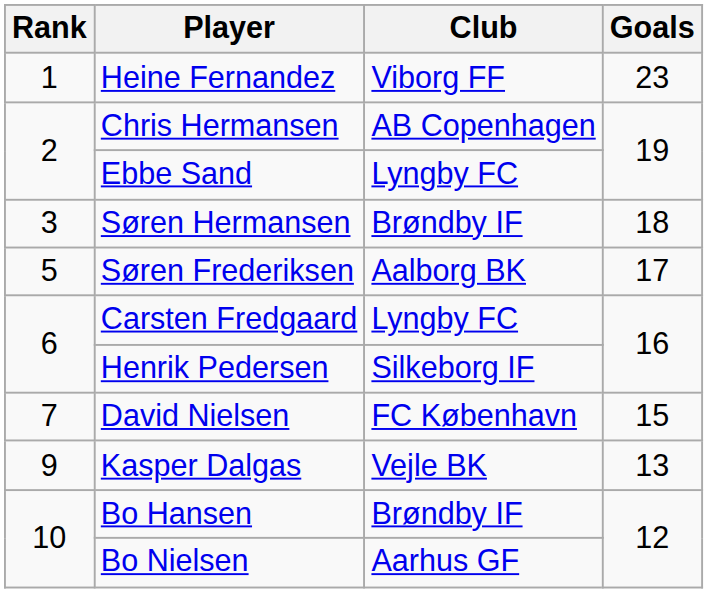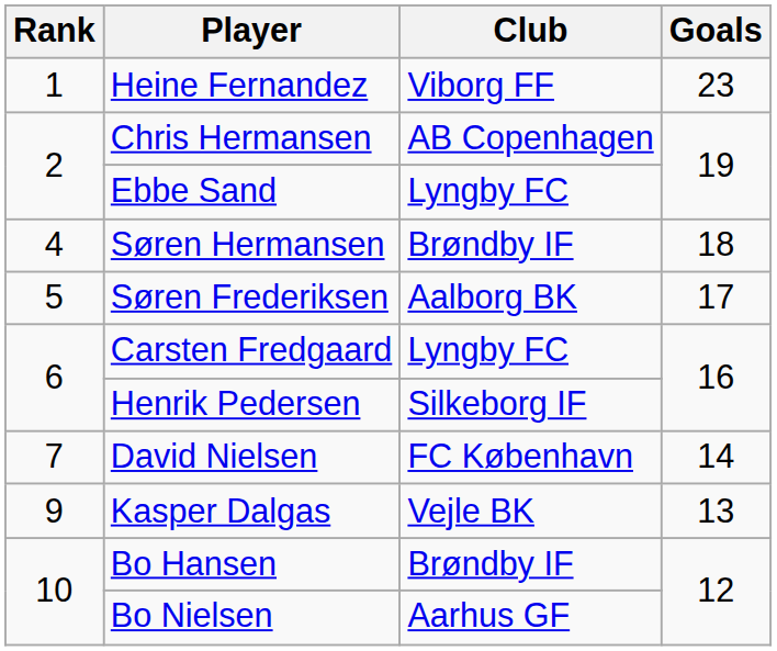 <table class="wikitable" style="text-align: center;">
 <tr>
 <th>Rank</th>
 <th>Player</th>
 <th>Club</th>
 <th>Goals</th>
 </tr>
 <tr>
 <td>1</td>
 <td align="left"> <a href='#'>Heine Fernandez</a></td>
 <td align="left"><a href='#'>Viborg FF</a></td>
 <td>23</td>
 </tr>
 <tr>
 <td rowspan="2">2</td>
 <td align="left"> <a href='#'>Chris Hermansen</a></td>
 <td align="left"><a href='#'>AB Copenhagen</a></td>
 <td rowspan="2">19</td>
 </tr>
 <tr>
 <td align="left"> <a href='#'>Ebbe Sand</a></td>
 <td align="left"><a href='#'>Lyngby FC</a></td>
 </tr>
 <tr>
-<td>3</td>
+<td>4</td>
 <td align="left"> <a href='#'>Søren Hermansen</a></td>
 <td align="left"><a href='#'>Brøndby IF</a></td>
 <td>18</td>
 </tr>
 <tr>
 <td>5</td>
 <td align="left"> <a href='#'>Søren Frederiksen</a></td>
 <td align="left"><a href='#'>Aalborg BK</a></td>
 <td>17</td>
 </tr>
 <tr>
 <td rowspan="2">6</td>
 <td align="left"> <a href='#'>Carsten Fredgaard</a></td>
 <td align="left"><a href='#'>Lyngby FC</a></td>
 <td rowspan="2">16</td>
 </tr>
 <tr>
 <td align="left"> <a href='#'>Henrik Pedersen</a></td>
 <td align="left"><a href='#'>Silkeborg IF</a></td>
 </tr>
 <tr>
 <td>7</td>
 <td align="left"> <a href='#'>David Nielsen</a></td>
 <td align="left"><a href='#'>FC København</a></td>
-<td>15</td>
+<td>14</td>
 </tr>
 <tr>
 <td>9</td>
 <td align="left"> <a href='#'>Kasper Dalgas</a></td>
 <td align="left"><a href='#'>Vejle BK</a></td>
 <td>13</td>
 </tr>
 <tr>
 <td rowspan="2">10</td>
 <td align="left"> <a href='#'>Bo Hansen</a></td>
 <td align="left"><a href='#'>Brøndby IF</a></td>
 <td rowspan="2">12</td>
 </tr>
 <tr>
 <td align="left"> <a href='#'>Bo Nielsen</a></td>
 <td align="left"><a href='#'>Aarhus GF</a></td>
 </tr>
 </table>
